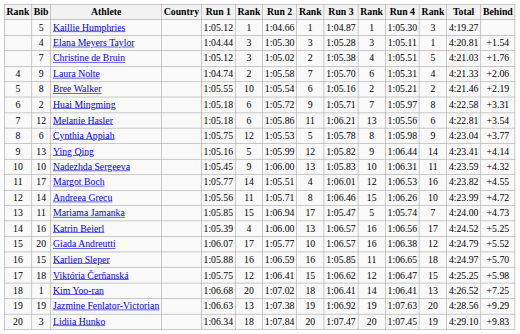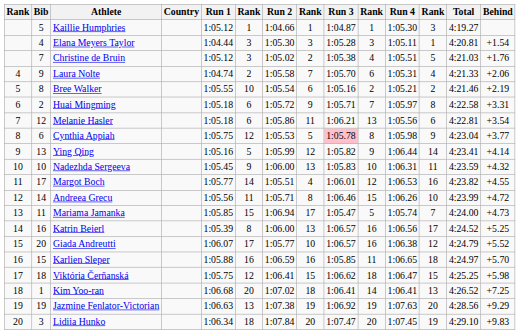 <table class="wikitable sortable" style="text-align:center">
 <tr>
 <th>Rank</th>
 <th>Bib</th>
 <th>Athlete</th>
 <th>Country</th>
 <th>Run 1</th>
 <th>Rank</th>
 <th>Run 2</th>
 <th>Rank</th>
 <th>Run 3</th>
 <th>Rank</th>
 <th>Run 4</th>
 <th>Rank</th>
 <th>Total</th>
 <th>Behind</th>
 </tr>
 <tr>
 <td></td>
 <td>5</td>
 <td align=left><a href='#'>Kaillie Humphries</a></td>
 <td align=left></td>
 <td>1:05.12</td>
 <td>1</td>
 <td>1:04.66</td>
 <td>1</td>
 <td>1:04.87</td>
 <td>1</td>
 <td>1:05.30</td>
 <td>3</td>
 <td>4:19.27</td>
 <td></td>
 </tr>
 <tr>
 <td></td>
 <td>4</td>
 <td align=left><a href='#'>Elana Meyers Taylor</a></td>
 <td align=left></td>
 <td>1:04.44</td>
 <td>3</td>
 <td>1:05.30</td>
 <td>3</td>
 <td>1:05.28</td>
 <td>3</td>
 <td>1:05.11</td>
 <td>1</td>
 <td>4:20.81</td>
 <td>+1.54</td>
 </tr>
 <tr>
 <td></td>
 <td>7</td>
 <td align=left><a href='#'>Christine de Bruin</a></td>
 <td align=left></td>
 <td>1:05.12</td>
 <td>3</td>
 <td>1:05.02</td>
 <td>2</td>
 <td>1:05.38</td>
 <td>4</td>
 <td>1:05.51</td>
 <td>5</td>
 <td>4:21.03</td>
 <td>+1.76</td>
 </tr>
 <tr>
 <td>4</td>
 <td>9</td>
 <td align=left><a href='#'>Laura Nolte</a></td>
 <td align=left></td>
 <td>1:04.74</td>
 <td>2</td>
 <td>1:05.58</td>
 <td>7</td>
 <td>1:05.70</td>
 <td>6</td>
 <td>1:05.31</td>
 <td>4</td>
 <td>4:21.33</td>
 <td>+2.06</td>
 </tr>
 <tr>
 <td>5</td>
 <td>8</td>
 <td align=left><a href='#'>Bree Walker</a></td>
 <td align=left></td>
 <td>1:05.55</td>
 <td>10</td>
 <td>1:05.54</td>
 <td>6</td>
 <td>1:05.16</td>
 <td>2</td>
 <td>1:05.21</td>
 <td>2</td>
 <td>4:21.46</td>
 <td>+2.19</td>
 </tr>
 <tr>
 <td>6</td>
 <td>2</td>
 <td align=left><a href='#'>Huai Mingming</a></td>
 <td align=left></td>
 <td>1:05.18</td>
 <td>6</td>
 <td>1:05.72</td>
 <td>9</td>
 <td>1:05.71</td>
 <td>7</td>
 <td>1:05.97</td>
 <td>8</td>
 <td>4:22.58</td>
 <td>+3.31</td>
 </tr>
 <tr>
 <td>7</td>
 <td>12</td>
 <td align=left><a href='#'>Melanie Hasler</a></td>
 <td align=left></td>
 <td>1:05.18</td>
 <td>6</td>
 <td>1:05.86</td>
 <td>11</td>
 <td>1:06.21</td>
 <td>13</td>
 <td>1:05.56</td>
 <td>6</td>
 <td>4:22.81</td>
 <td>+3.54</td>
 </tr>
 <tr>
 <td>8</td>
 <td>6</td>
 <td align=left><a href='#'>Cynthia Appiah</a></td>
 <td align=left></td>
 <td>1:05.75</td>
 <td>12</td>
 <td>1:05.53</td>
 <td>5</td>
-<td>1:05.78</td>
+<td style="background: pink;">1:05.78</td>
 <td>8</td>
 <td>1:05.98</td>
 <td>9</td>
 <td>4:23.04</td>
 <td>+3.77</td>
 </tr>
 <tr>
 <td>9</td>
 <td>13</td>
 <td align=left><a href='#'>Ying Qing</a></td>
 <td align=left></td>
 <td>1:05.16</td>
 <td>5</td>
 <td>1:05.99</td>
 <td>12</td>
 <td>1:05.82</td>
 <td>9</td>
 <td>1:06.44</td>
 <td>14</td>
 <td>4:23.41</td>
 <td>+4.14</td>
 </tr>
 <tr>
 <td>10</td>
 <td>10</td>
 <td align=left><a href='#'>Nadezhda Sergeeva</a></td>
 <td align=left></td>
 <td>1:05.45</td>
 <td>9</td>
 <td>1:06.00</td>
 <td>13</td>
 <td>1:05.83</td>
 <td>10</td>
 <td>1:06.31</td>
 <td>11</td>
 <td>4:23.59</td>
 <td>+4.32</td>
 </tr>
 <tr>
 <td>11</td>
 <td>17</td>
 <td align=left><a href='#'>Margot Boch</a></td>
 <td align=left></td>
 <td>1:05.77</td>
 <td>14</td>
 <td>1:05.51</td>
 <td>4</td>
 <td>1:06.01</td>
 <td>12</td>
 <td>1:06.53</td>
 <td>16</td>
 <td>4:23.82</td>
 <td>+4.55</td>
 </tr>
 <tr>
 <td>12</td>
 <td>14</td>
 <td align=left><a href='#'>Andreea Grecu</a></td>
 <td align=left></td>
 <td>1:05.56</td>
 <td>11</td>
 <td>1:05.71</td>
 <td>8</td>
 <td>1:06.46</td>
 <td>15</td>
 <td>1:06.26</td>
 <td>10</td>
 <td>4:23.99</td>
 <td>+4.72</td>
 </tr>
 <tr>
 <td>13</td>
 <td>11</td>
 <td align=left><a href='#'>Mariama Jamanka</a></td>
 <td align=left></td>
 <td>1:05.85</td>
 <td>15</td>
 <td>1:06.94</td>
 <td>17</td>
 <td>1:05.47</td>
 <td>5</td>
 <td>1:05.74</td>
 <td>7</td>
 <td>4:24.00</td>
 <td>+4.73</td>
 </tr>
 <tr>
 <td>14</td>
 <td>16</td>
 <td align=left><a href='#'>Katrin Beierl</a></td>
 <td align=left></td>
 <td>1:05.39</td>
-<td>4</td>
+<td>8</td>
 <td>1:06.00</td>
 <td>13</td>
 <td>1:06.57</td>
 <td>16</td>
 <td>1:06.56</td>
 <td>17</td>
 <td>4:24.52</td>
 <td>+5.25</td>
 </tr>
 <tr>
 <td>15</td>
 <td>20</td>
 <td align=left><a href='#'>Giada Andreutti</a></td>
 <td align=left></td>
 <td>1:06.07</td>
 <td>17</td>
 <td>1:05.77</td>
 <td>10</td>
 <td>1:06.57</td>
 <td>16</td>
 <td>1:06.38</td>
 <td>12</td>
 <td>4:24.79</td>
 <td>+5.52</td>
 </tr>
 <tr>
 <td>16</td>
 <td>15</td>
 <td align=left><a href='#'>Karlien Sleper</a></td>
 <td align=left></td>
 <td>1:05.88</td>
 <td>16</td>
 <td>1:06.59</td>
 <td>16</td>
 <td>1:05.85</td>
 <td>11</td>
 <td>1:06.65</td>
 <td>18</td>
 <td>4:24.97</td>
 <td>+5.70</td>
 </tr>
 <tr>
 <td>17</td>
 <td>18</td>
 <td align=left><a href='#'>Viktória Čerňanská</a></td>
 <td align=left></td>
 <td>1:05.75</td>
 <td>12</td>
 <td>1:06.41</td>
 <td>15</td>
 <td>1:06.62</td>
-<td>12</td>
+<td>18</td>
 <td>1:06.47</td>
 <td>15</td>
 <td>4:25.25</td>
 <td>+5.98</td>
 </tr>
 <tr>
 <td>18</td>
 <td>1</td>
 <td align=left><a href='#'>Kim Yoo-ran</a></td>
 <td align=left></td>
 <td>1:06.68</td>
 <td>20</td>
 <td>1:07.02</td>
 <td>18</td>
 <td>1:06.41</td>
 <td>14</td>
 <td>1:06.41</td>
 <td>13</td>
 <td>4:26.52</td>
 <td>+7.25</td>
 </tr>
 <tr>
 <td>19</td>
 <td>19</td>
 <td align=left><a href='#'>Jazmine Fenlator-Victorian</a></td>
 <td align=left></td>
 <td>1:06.63</td>
 <td>13</td>
 <td>1:07.38</td>
 <td>19</td>
 <td>1:06.92</td>
 <td>19</td>
 <td>1:07.63</td>
 <td>20</td>
 <td>4:28.56</td>
 <td>+9.29</td>
 </tr>
 <tr>
 <td>20</td>
 <td>3</td>
 <td align=left><a href='#'>Lidiia Hunko</a></td>
 <td align=left></td>
 <td>1:06.34</td>
 <td>18</td>
 <td>1:07.84</td>
 <td>20</td>
 <td>1:07.47</td>
 <td>20</td>
 <td>1:07.45</td>
 <td>19</td>
 <td>4:29.10</td>
 <td>+9.83</td>
 </tr>
 </table>
